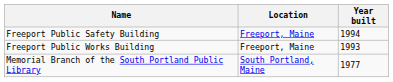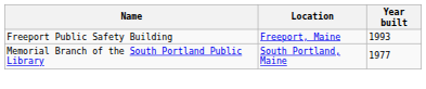 <table class="wikitable">
 <tr>
 <th>Name</th>
 <th>Location</th>
 <th>Year built</th>
 </tr>
 <tr>
 <td>Freeport Public Safety Building</td>
 <td><a href='#'>Freeport, Maine</a></td>
-<td>1994</td>
-</tr>
-<tr>
-<td>Freeport Public Works Building</td>
-<td>Freeport, Maine</td>
 <td>1993</td>
 </tr>
 <tr>
 <td>Memorial Branch of the <a href='#'>South Portland Public Library</a></td>
 <td><a href='#'>South Portland, Maine</a></td>
 <td>1977</td>
 </tr>
 </table>
